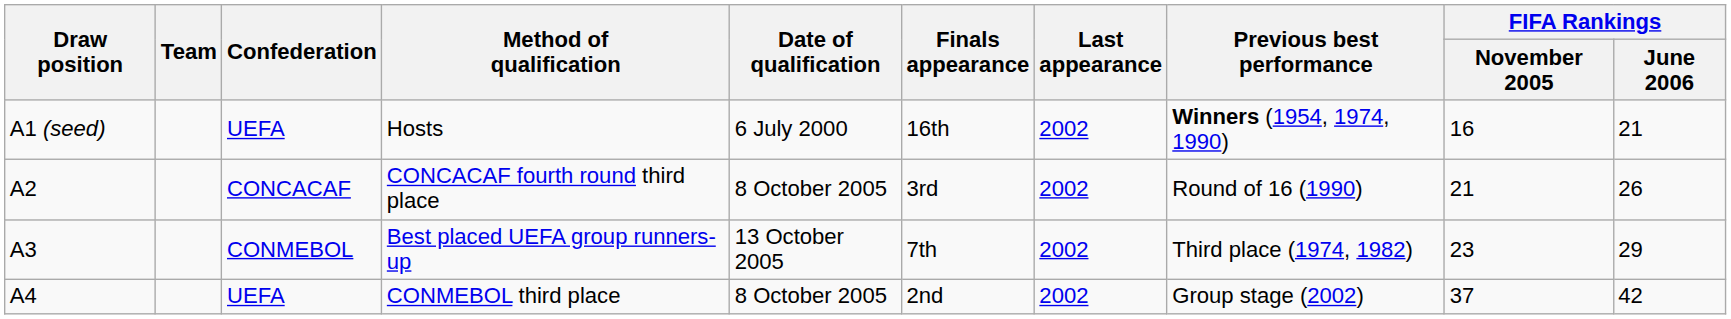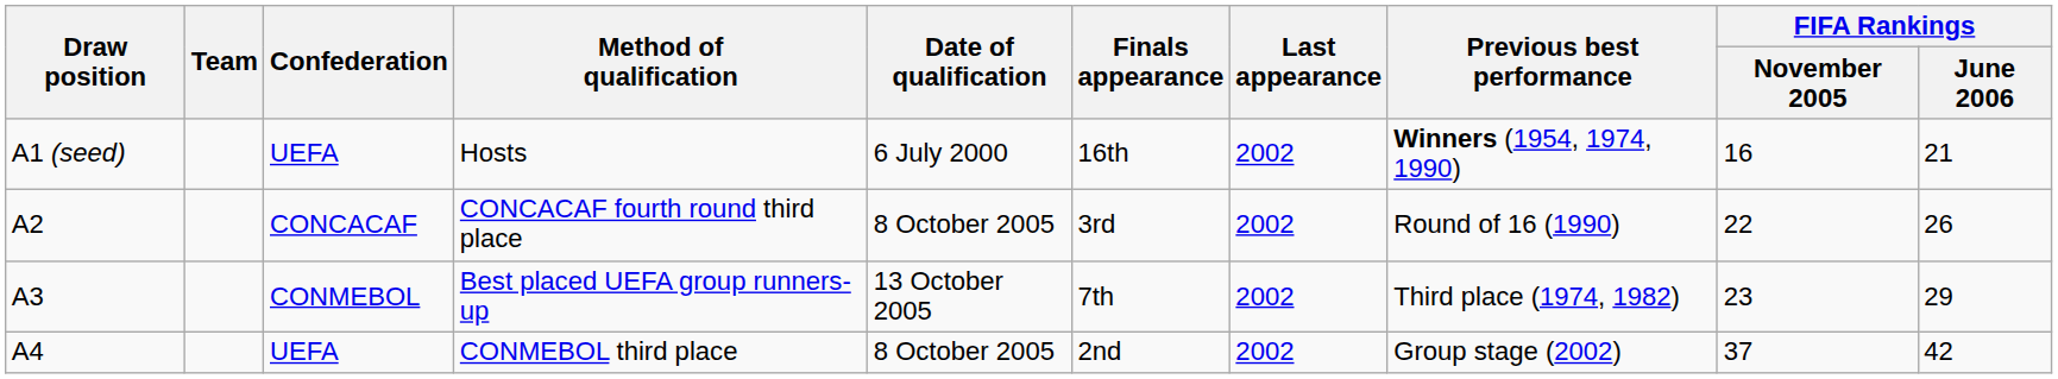 <table class="wikitable sortable">
 <tr>
 <th rowspan=2>Draw position</th>
 <th rowspan=2>Team</th>
 <th rowspan=2>Confederation</th>
 <th rowspan=2>Method of<br>qualification</th>
 <th rowspan=2>Date of<br>qualification</th>
 <th rowspan=2>Finals<br>appearance</th>
 <th rowspan=2>Last<br>appearance</th>
 <th rowspan=2>Previous best<br>performance</th>
 <th colspan=2><a href='#'>FIFA Rankings</a></th>
 </tr>
 <tr>
 <th>November 2005 </th>
 <th>June 2006</th>
 </tr>
 <tr>
 <td>A1 <em>(seed)</em></td>
 <td style=white-space:nowrap></td>
 <td><a href='#'>UEFA</a></td>
 <td> Hosts</td>
 <td>6 July 2000</td>
 <td data-sort-value="20">16th</td>
 <td><a href='#'>2002</a></td>
 <td data-sort-value="7.5"><strong>Winners</strong> (<a href='#'>1954</a>, <a href='#'>1974</a>, <a href='#'>1990</a>)</td>
 <td>16</td>
 <td>21</td>
 </tr>
 <tr>
 <td>A2</td>
 <td style=white-space:nowrap></td>
 <td><a href='#'>CONCACAF</a></td>
 <td><a href='#'>CONCACAF fourth round</a> third place</td>
 <td>8 October 2005</td>
 <td data-sort-value="4">3rd</td>
 <td><a href='#'>2002</a></td>
 <td data-sort-value="5.1">Round of 16 (<a href='#'>1990</a>)</td>
-<td>21</td>
+<td>22</td>
 <td>26</td>
 </tr>
 <tr>
 <td>A3</td>
 <td style=white-space:nowrap></td>
 <td><a href='#'>CONMEBOL</a></td>
 <td><a href='#'>Best placed UEFA group runners-up</a></td>
 <td>13 October 2005</td>
 <td data-sort-value="15">7th</td>
 <td><a href='#'>2002</a></td>
 <td data-sort-value="3.3">Third place (<a href='#'>1974</a>, <a href='#'>1982</a>)</td>
 <td>23</td>
 <td>29</td>
 </tr>
 <tr>
 <td>A4</td>
 <td style=white-space:nowrap></td>
 <td><a href='#'>UEFA</a></td>
 <td><a href='#'>CONMEBOL</a> third place</td>
 <td>8 October 2005</td>
 <td data-sort-value="7">2nd</td>
 <td><a href='#'>2002</a></td>
 <td data-sort-value="3.1">Group stage (<a href='#'>2002</a>)</td>
 <td>37</td>
 <td>42</td>
 </tr>
 </table>
